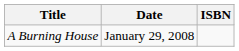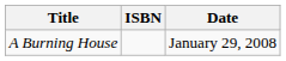 <table class="wikitable">
 <tr>
 <th>Title</th>
+<th>ISBN</th>
 <th>Date</th>
-<th>ISBN</th>
 </tr>
 <tr>
 <td><em>A Burning House</em></td>
+<td></td>
 <td>January 29, 2008</td>
-<td></td>
 </tr>
 </table>
